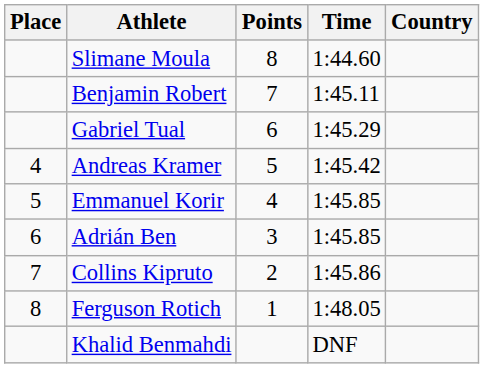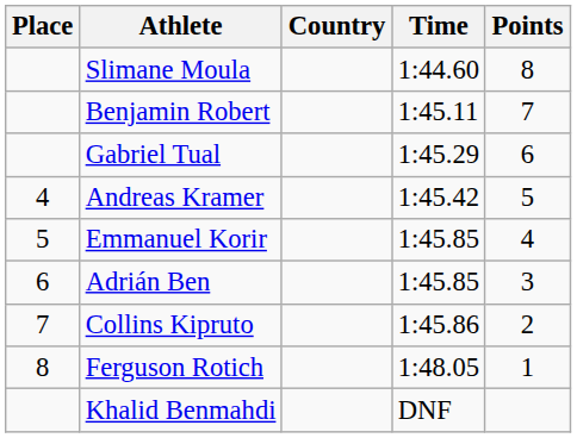 <table class="wikitable">
 <tr>
 <th>Place</th>
 <th>Athlete</th>
+<th>Country</th>
+<th>Time</th>
 <th>Points</th>
-<th>Time</th>
-<th>Country</th>
 </tr>
 <tr>
 <td align=center></td>
 <td><a href='#'>Slimane Moula</a></td>
+<td></td>
+<td>1:44.60</td>
 <td align=center>8</td>
-<td>1:44.60</td>
-<td></td>
 </tr>
 <tr>
 <td align=center></td>
 <td><a href='#'>Benjamin Robert</a></td>
+<td></td>
+<td>1:45.11</td>
 <td align=center>7</td>
-<td>1:45.11</td>
-<td></td>
 </tr>
 <tr>
 <td align=center></td>
 <td><a href='#'>Gabriel Tual</a></td>
+<td></td>
+<td>1:45.29</td>
 <td align=center>6</td>
-<td>1:45.29</td>
-<td></td>
 </tr>
 <tr>
 <td align=center>4</td>
 <td><a href='#'>Andreas Kramer</a></td>
+<td></td>
+<td>1:45.42</td>
 <td align=center>5</td>
-<td>1:45.42</td>
-<td></td>
 </tr>
 <tr>
 <td align=center>5</td>
 <td><a href='#'>Emmanuel Korir</a></td>
+<td></td>
+<td>1:45.85</td>
 <td align=center>4</td>
-<td>1:45.85</td>
-<td></td>
 </tr>
 <tr>
 <td align=center>6</td>
 <td><a href='#'>Adrián Ben</a></td>
+<td></td>
+<td>1:45.85</td>
 <td align=center>3</td>
-<td>1:45.85</td>
-<td></td>
 </tr>
 <tr>
 <td align=center>7</td>
 <td><a href='#'>Collins Kipruto</a></td>
+<td></td>
+<td>1:45.86</td>
 <td align=center>2</td>
-<td>1:45.86</td>
-<td></td>
 </tr>
 <tr>
 <td align=center>8</td>
 <td><a href='#'>Ferguson Rotich</a></td>
+<td></td>
+<td>1:48.05</td>
 <td align=center>1</td>
-<td>1:48.05</td>
-<td></td>
 </tr>
 <tr>
 <td align=center></td>
 <td><a href='#'>Khalid Benmahdi</a></td>
+<td></td>
+<td>DNF</td>
 <td align=center></td>
-<td>DNF</td>
-<td></td>
 </tr>
 </table>
